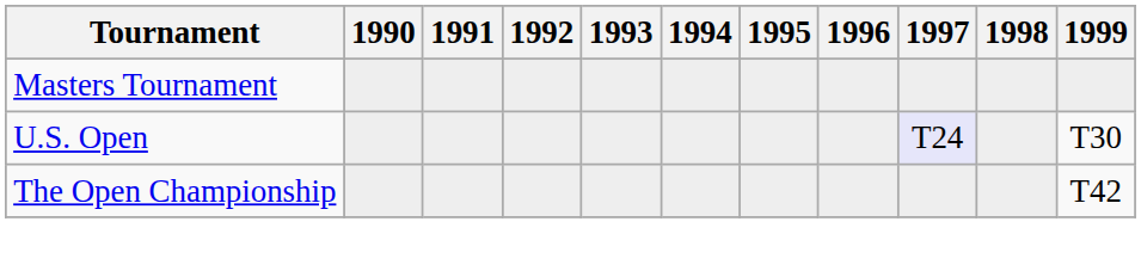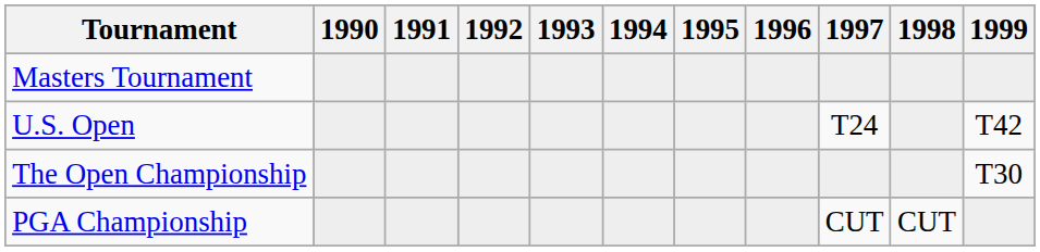 <table class="wikitable" style="font-size:95%;text-align:center;">
 <tr>
 <th>Tournament</th>
 <th>1990</th>
 <th>1991</th>
 <th>1992</th>
 <th>1993</th>
 <th>1994</th>
 <th>1995</th>
 <th>1996</th>
 <th>1997</th>
 <th>1998</th>
 <th>1999</th>
 </tr>
 <tr>
 <td align=left><a href='#'>Masters Tournament</a></td>
 <td style="background:#eeeeee;"></td>
 <td style="background:#eeeeee;"></td>
 <td style="background:#eeeeee;"></td>
 <td style="background:#eeeeee;"></td>
 <td style="background:#eeeeee;"></td>
 <td style="background:#eeeeee;"></td>
 <td style="background:#eeeeee;"></td>
 <td style="background:#eeeeee;"></td>
 <td style="background:#eeeeee;"></td>
 <td style="background:#eeeeee;"></td>
 </tr>
 <tr>
 <td align=left><a href='#'>U.S. Open</a></td>
 <td style="background:#eeeeee;"></td>
 <td style="background:#eeeeee;"></td>
 <td style="background:#eeeeee;"></td>
 <td style="background:#eeeeee;"></td>
 <td style="background:#eeeeee;"></td>
 <td style="background:#eeeeee;"></td>
 <td style="background:#eeeeee;"></td>
-<td style="background: lavender;">T24</td>
+<td>T24</td>
 <td style="background:#eeeeee;"></td>
-<td>T30</td>
+<td>T42</td>
 </tr>
 <tr>
 <td align=left><a href='#'>The Open Championship</a></td>
 <td style="background:#eeeeee;"></td>
 <td style="background:#eeeeee;"></td>
 <td style="background:#eeeeee;"></td>
 <td style="background:#eeeeee;"></td>
 <td style="background:#eeeeee;"></td>
 <td style="background:#eeeeee;"></td>
 <td style="background:#eeeeee;"></td>
 <td style="background:#eeeeee;"></td>
 <td style="background:#eeeeee;"></td>
-<td>T42</td>
+<td>T30</td>
+</tr>
+<tr>
+<td align=left><a href='#'>PGA Championship</a></td>
+<td style="background:#eeeeee;"></td>
+<td style="background:#eeeeee;"></td>
+<td style="background:#eeeeee;"></td>
+<td style="background:#eeeeee;"></td>
+<td style="background:#eeeeee;"></td>
+<td style="background:#eeeeee;"></td>
+<td style="background:#eeeeee;"></td>
+<td>CUT</td>
+<td>CUT</td>
+<td style="background:#eeeeee;"></td>
 </tr>
 </table>
